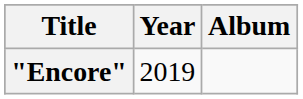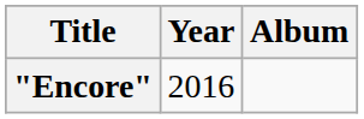 <table class="wikitable plainrowheaders" style="text-align:center">
 <tr>
 <th scope="col">Title</th>
 <th scope="col">Year</th>
 <th scope="col">Album</th>
 </tr>
 <tr>
 <th scope="row">"Encore"<br></th>
-<td>2019</td>
+<td>2016</td>
 <td></td>
 </tr>
 </table>
